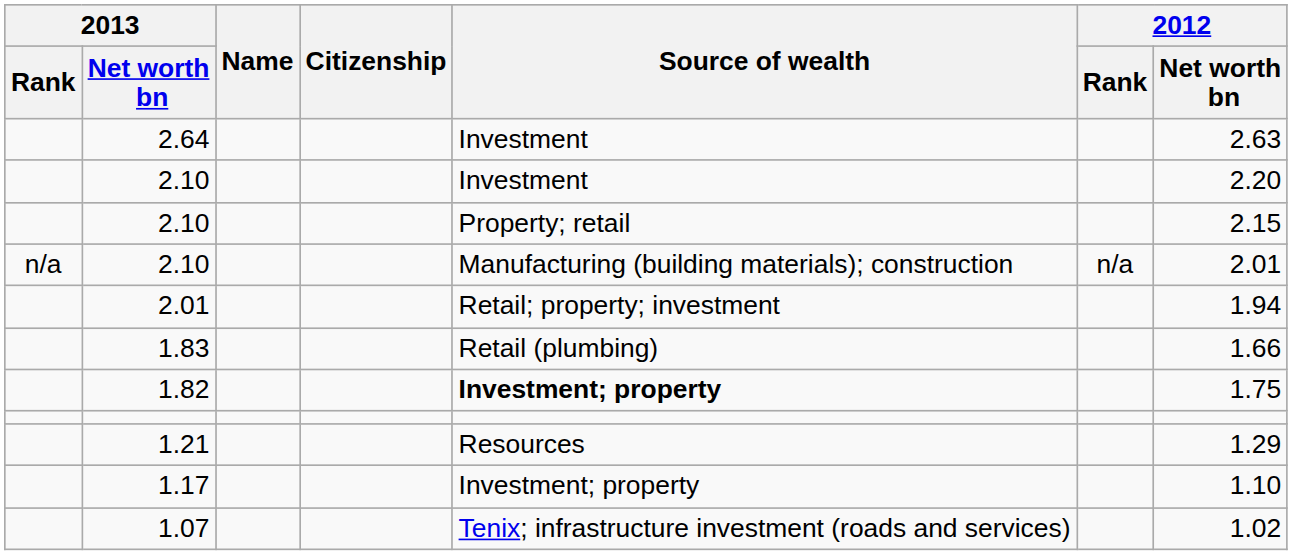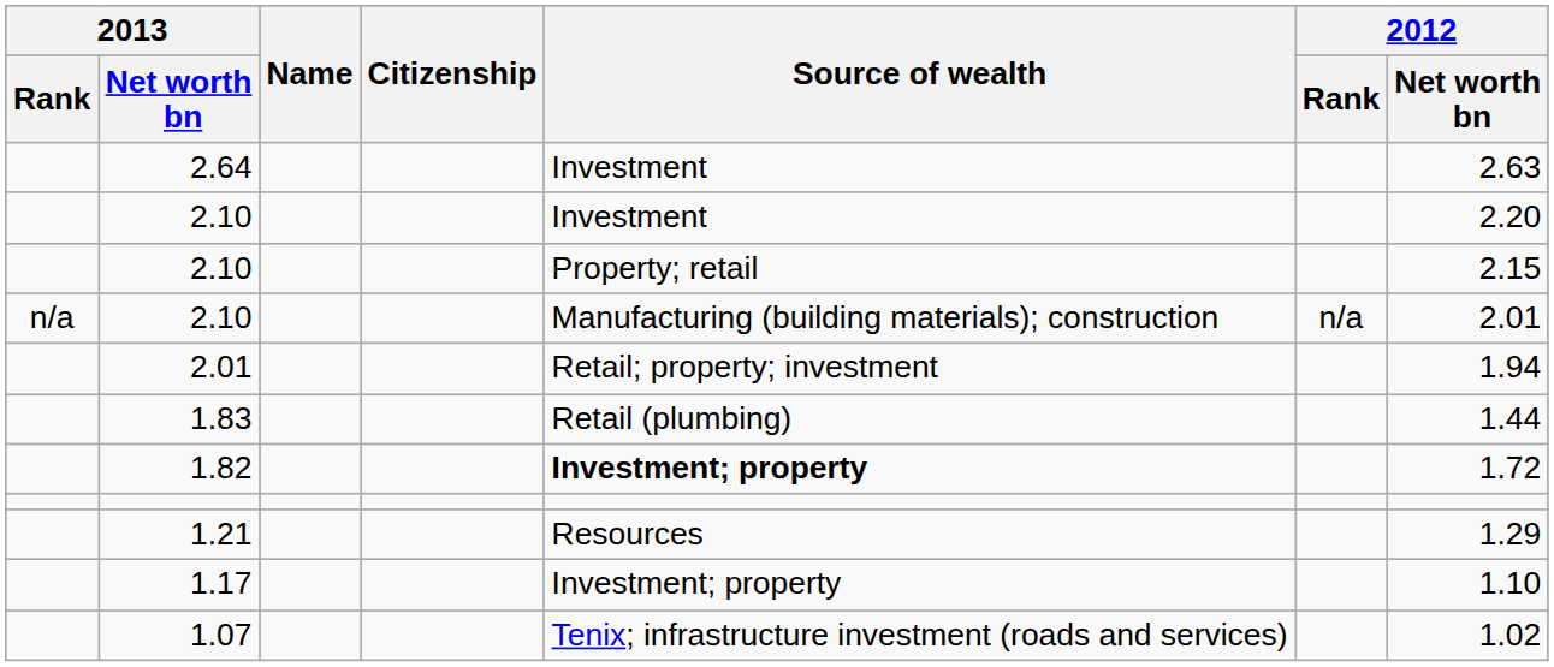 <table class="wikitable sortable">
 <tr>
 <th colspan=2>2013</th>
 <th rowspan=2>Name</th>
 <th rowspan=2>Citizenship</th>
 <th rowspan=2>Source of wealth</th>
 <th colspan=2><a href='#'>2012</a></th>
 </tr>
 <tr>
 <th>Rank</th>
 <th><a href='#'>Net worth</a><br> <a href='#'>bn</a></th>
 <th>Rank</th>
 <th>Net worth<br> bn</th>
 </tr>
 <tr>
 <td align="center"> </td>
 <td align="right">2.64 </td>
 <td></td>
 <td></td>
 <td>Investment</td>
 <td align="center"> </td>
 <td align="right">2.63 </td>
 </tr>
 <tr>
 <td align="center"> </td>
 <td align="right">2.10 </td>
 <td></td>
 <td></td>
 <td>Investment</td>
 <td align="center"> </td>
 <td align="right">2.20 </td>
 </tr>
 <tr>
 <td align="center"> </td>
 <td align="right">2.10 </td>
 <td></td>
 <td></td>
 <td>Property; retail</td>
 <td align="center"> </td>
 <td align="right">2.15 </td>
 </tr>
 <tr>
 <td align="center">n/a</td>
 <td align="right">2.10 </td>
 <td></td>
 <td></td>
 <td>Manufacturing (building materials); construction</td>
 <td align="center">n/a</td>
 <td align="right">2.01 </td>
 </tr>
 <tr>
 <td align="center"> </td>
 <td align="right">2.01 </td>
 <td></td>
 <td></td>
 <td>Retail; property; investment</td>
 <td align="center"> </td>
 <td align="right">1.94 </td>
 </tr>
 <tr>
 <td align="center"> </td>
 <td align="right">1.83 </td>
 <td></td>
 <td></td>
 <td>Retail (plumbing)</td>
 <td align="center"> </td>
-<td align="right">1.66 </td>
+<td align="right">1.44 </td>
 </tr>
 <tr>
 <td align="center"> </td>
 <td align="right">1.82 </td>
 <td></td>
 <td></td>
 <td><strong>Investment; property</strong></td>
 <td align="center"> </td>
-<td align="right">1.75 </td>
+<td align="right">1.72 </td>
 </tr>
 <tr>
 <td align="center"></td>
 <td align="right"></td>
 <td></td>
 <td></td>
 <td></td>
 <td align="center"></td>
 <td align="right"></td>
 </tr>
 <tr>
 <td align="center"> </td>
 <td align="right">1.21 </td>
 <td></td>
 <td></td>
 <td>Resources</td>
 <td align="center"> </td>
 <td align="right">1.29 </td>
 </tr>
 <tr>
 <td align="center"> </td>
 <td align="right">1.17 </td>
 <td></td>
 <td></td>
 <td>Investment; property</td>
 <td align="center"> </td>
 <td align="right">1.10 </td>
 </tr>
 <tr>
 <td align="center"> </td>
 <td align="right">1.07 </td>
 <td></td>
 <td></td>
 <td><a href='#'>Tenix</a>; infrastructure investment (roads and services)</td>
 <td align="center"> </td>
 <td align="right">1.02 </td>
 </tr>
 </table>
